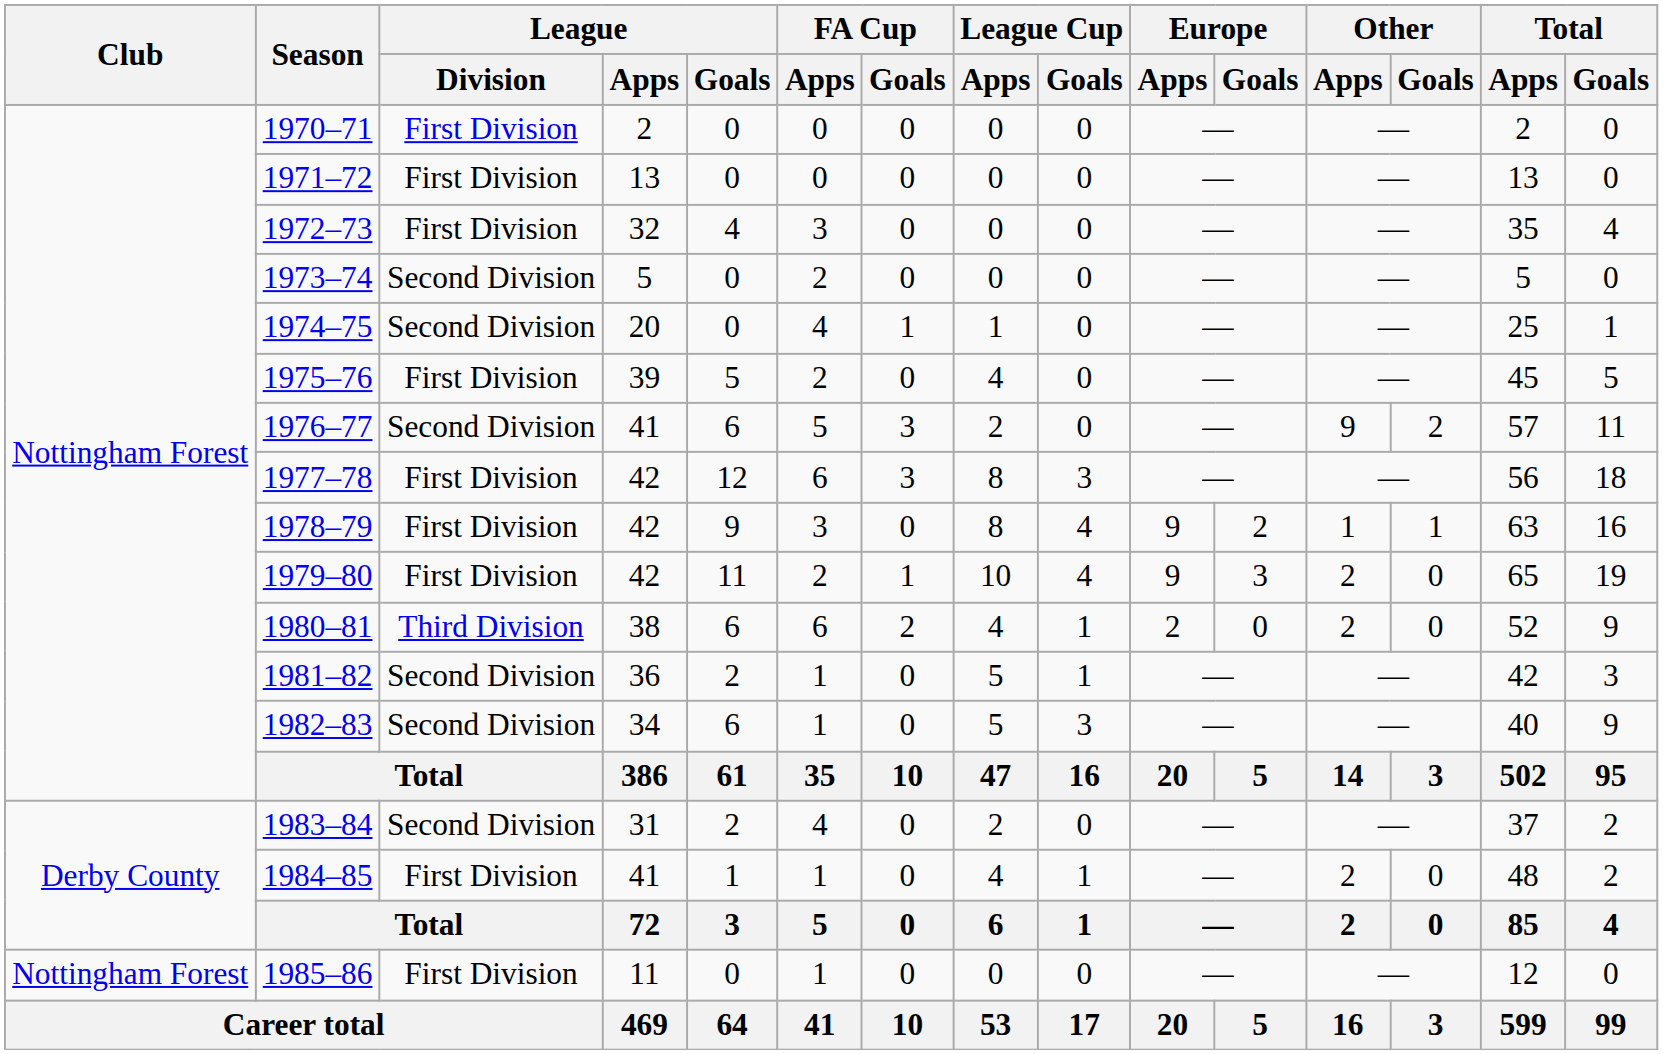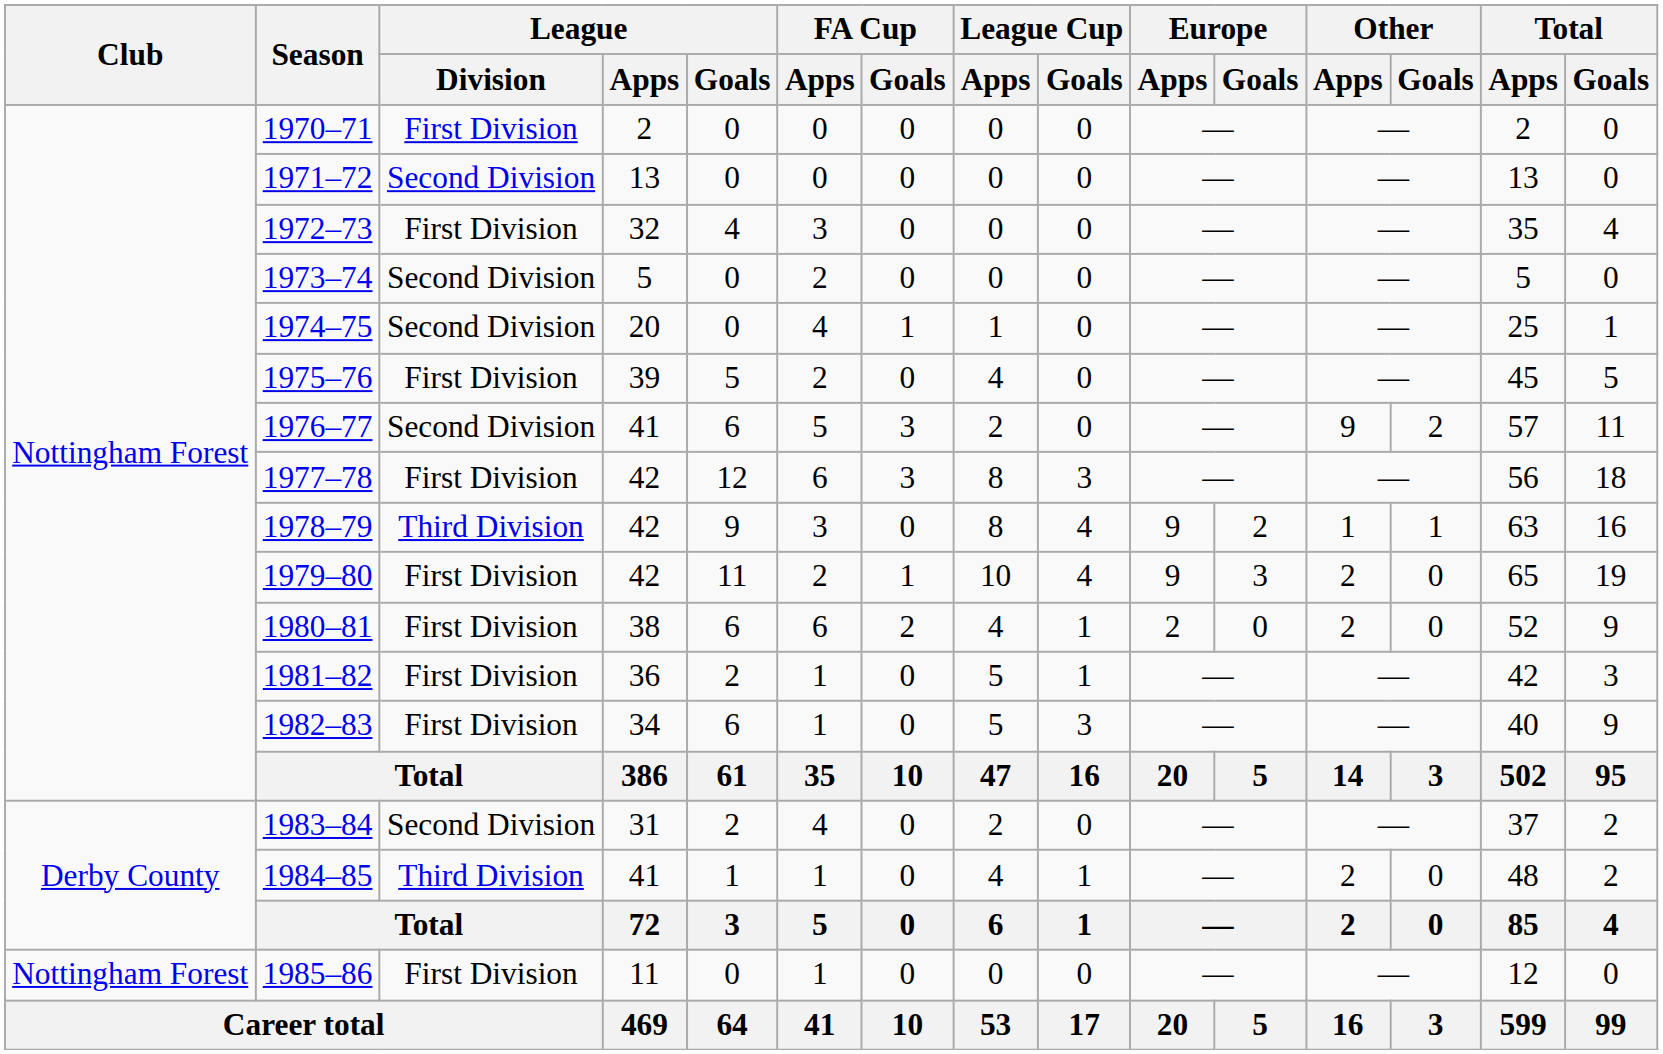 <table class="wikitable" style="text-align: center;">
 <tr>
 <th rowspan="2">Club</th>
 <th rowspan="2">Season</th>
 <th colspan="3">League</th>
 <th colspan="2">FA Cup</th>
 <th colspan="2">League Cup</th>
 <th colspan="2">Europe</th>
 <th colspan="2">Other</th>
 <th colspan="2">Total</th>
 </tr>
 <tr>
 <th>Division</th>
 <th>Apps</th>
 <th>Goals</th>
 <th>Apps</th>
 <th>Goals</th>
 <th>Apps</th>
 <th>Goals</th>
 <th>Apps</th>
 <th>Goals</th>
 <th>Apps</th>
 <th>Goals</th>
 <th>Apps</th>
 <th>Goals</th>
 </tr>
 <tr>
 <td rowspan="14"><a href='#'>Nottingham Forest</a></td>
 <td><a href='#'>1970–71</a></td>
 <td><a href='#'>First Division</a></td>
 <td>2</td>
 <td>0</td>
 <td>0</td>
 <td>0</td>
 <td>0</td>
 <td>0</td>
 <td colspan="2">—</td>
 <td colspan="2">—</td>
 <td>2</td>
 <td>0</td>
 </tr>
 <tr>
 <td><a href='#'>1971–72</a></td>
-<td>First Division</td>
+<td><a href='#'>Second Division</a></td>
 <td>13</td>
 <td>0</td>
 <td>0</td>
 <td>0</td>
 <td>0</td>
 <td>0</td>
 <td colspan="2">—</td>
 <td colspan="2">—</td>
 <td>13</td>
 <td>0</td>
 </tr>
 <tr>
 <td><a href='#'>1972–73</a></td>
 <td>First Division</td>
 <td>32</td>
 <td>4</td>
 <td>3</td>
 <td>0</td>
 <td>0</td>
 <td>0</td>
 <td colspan="2">—</td>
 <td colspan="2">—</td>
 <td>35</td>
 <td>4</td>
 </tr>
 <tr>
 <td><a href='#'>1973–74</a></td>
 <td>Second Division</td>
 <td>5</td>
 <td>0</td>
 <td>2</td>
 <td>0</td>
 <td>0</td>
 <td>0</td>
 <td colspan="2">—</td>
 <td colspan="2">—</td>
 <td>5</td>
 <td>0</td>
 </tr>
 <tr>
 <td><a href='#'>1974–75</a></td>
 <td>Second Division</td>
 <td>20</td>
 <td>0</td>
 <td>4</td>
 <td>1</td>
 <td>1</td>
 <td>0</td>
 <td colspan="2">—</td>
 <td colspan="2">—</td>
 <td>25</td>
 <td>1</td>
 </tr>
 <tr>
 <td><a href='#'>1975–76</a></td>
 <td>First Division</td>
 <td>39</td>
 <td>5</td>
 <td>2</td>
 <td>0</td>
 <td>4</td>
 <td>0</td>
 <td colspan="2">—</td>
 <td colspan="2">—</td>
 <td>45</td>
 <td>5</td>
 </tr>
 <tr>
 <td><a href='#'>1976–77</a></td>
 <td>Second Division</td>
 <td>41</td>
 <td>6</td>
 <td>5</td>
 <td>3</td>
 <td>2</td>
 <td>0</td>
 <td colspan="2">—</td>
 <td>9</td>
 <td>2</td>
 <td>57</td>
 <td>11</td>
 </tr>
 <tr>
 <td><a href='#'>1977–78</a></td>
 <td>First Division</td>
 <td>42</td>
 <td>12</td>
 <td>6</td>
 <td>3</td>
 <td>8</td>
 <td>3</td>
 <td colspan="2">—</td>
 <td colspan="2">—</td>
 <td>56</td>
 <td>18</td>
 </tr>
 <tr>
 <td><a href='#'>1978–79</a></td>
-<td>First Division</td>
+<td><a href='#'>Third Division</a></td>
 <td>42</td>
 <td>9</td>
 <td>3</td>
 <td>0</td>
 <td>8</td>
 <td>4</td>
 <td>9</td>
 <td>2</td>
 <td>1</td>
 <td>1</td>
 <td>63</td>
 <td>16</td>
 </tr>
 <tr>
 <td><a href='#'>1979–80</a></td>
 <td>First Division</td>
 <td>42</td>
 <td>11</td>
 <td>2</td>
 <td>1</td>
 <td>10</td>
 <td>4</td>
 <td>9</td>
 <td>3</td>
 <td>2</td>
 <td>0</td>
 <td>65</td>
 <td>19</td>
 </tr>
 <tr>
 <td><a href='#'>1980–81</a></td>
-<td><a href='#'>Third Division</a></td>
+<td>First Division</td>
 <td>38</td>
 <td>6</td>
 <td>6</td>
 <td>2</td>
 <td>4</td>
 <td>1</td>
 <td>2</td>
 <td>0</td>
 <td>2</td>
 <td>0</td>
 <td>52</td>
 <td>9</td>
 </tr>
 <tr>
 <td><a href='#'>1981–82</a></td>
-<td>Second Division</td>
+<td>First Division</td>
 <td>36</td>
 <td>2</td>
 <td>1</td>
 <td>0</td>
 <td>5</td>
 <td>1</td>
 <td colspan="2">—</td>
 <td colspan="2">—</td>
 <td>42</td>
 <td>3</td>
 </tr>
 <tr>
 <td><a href='#'>1982–83</a></td>
-<td>Second Division</td>
+<td>First Division</td>
 <td>34</td>
 <td>6</td>
 <td>1</td>
 <td>0</td>
 <td>5</td>
 <td>3</td>
 <td colspan="2">—</td>
 <td colspan="2">—</td>
 <td>40</td>
 <td>9</td>
 </tr>
 <tr>
 <th colspan="2">Total</th>
 <th>386</th>
 <th>61</th>
 <th>35</th>
 <th>10</th>
 <th>47</th>
 <th>16</th>
 <th>20</th>
 <th>5</th>
 <th>14</th>
 <th>3</th>
 <th>502</th>
 <th>95</th>
 </tr>
 <tr>
 <td rowspan="3"><a href='#'>Derby County</a></td>
 <td><a href='#'>1983–84</a></td>
 <td>Second Division</td>
 <td>31</td>
 <td>2</td>
 <td>4</td>
 <td>0</td>
 <td>2</td>
 <td>0</td>
 <td colspan="2">—</td>
 <td colspan="2">—</td>
 <td>37</td>
 <td>2</td>
 </tr>
 <tr>
 <td><a href='#'>1984–85</a></td>
-<td>First Division</td>
+<td><a href='#'>Third Division</a></td>
 <td>41</td>
 <td>1</td>
 <td>1</td>
 <td>0</td>
 <td>4</td>
 <td>1</td>
 <td colspan="2">—</td>
 <td>2</td>
 <td>0</td>
 <td>48</td>
 <td>2</td>
 </tr>
 <tr>
 <th colspan="2">Total</th>
 <th>72</th>
 <th>3</th>
 <th>5</th>
 <th>0</th>
 <th>6</th>
 <th>1</th>
 <th colspan="2">—</th>
 <th>2</th>
 <th>0</th>
 <th>85</th>
 <th>4</th>
 </tr>
 <tr>
 <td rowspan="1"><a href='#'>Nottingham Forest</a></td>
 <td><a href='#'>1985–86</a></td>
 <td>First Division</td>
 <td>11</td>
 <td>0</td>
 <td>1</td>
 <td>0</td>
 <td>0</td>
 <td>0</td>
 <td colspan="2">—</td>
 <td colspan="2">—</td>
 <td>12</td>
 <td>0</td>
 </tr>
 <tr>
 <th colspan="3">Career total</th>
 <th>469</th>
 <th>64</th>
 <th>41</th>
 <th>10</th>
 <th>53</th>
 <th>17</th>
 <th>20</th>
 <th>5</th>
 <th>16</th>
 <th>3</th>
 <th>599</th>
 <th>99</th>
 </tr>
 </table>
